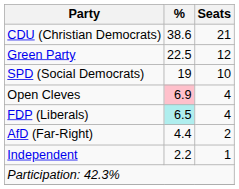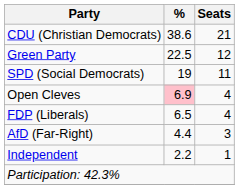 <table class="wikitable mw-datatable" style="text-align:right">
 <tr>
 <th>Party</th>
 <th>%</th>
 <th>Seats</th>
 </tr>
 <tr>
 <td style="text-align:left"><a href='#'>CDU</a> (Christian Democrats)</td>
 <td>38.6</td>
 <td>21</td>
 </tr>
 <tr>
 <td style="text-align:left"><a href='#'>Green Party</a></td>
 <td>22.5</td>
 <td>12</td>
 </tr>
 <tr>
 <td style="text-align:left"><a href='#'>SPD</a> (Social Democrats)</td>
 <td>19</td>
-<td>10</td>
+<td>11</td>
 </tr>
 <tr>
 <td style="text-align:left">Open Cleves</td>
 <td style="background: pink;">6.9</td>
 <td>4</td>
 </tr>
 <tr>
 <td style="text-align:left"><a href='#'>FDP</a> (Liberals)</td>
-<td style="background: paleturquoise;">6.5</td>
+<td>6.5</td>
 <td>4</td>
 </tr>
 <tr>
 <td style="text-align:left"><a href='#'>AfD</a> (Far-Right)</td>
 <td>4.4</td>
-<td>2</td>
+<td>3</td>
 </tr>
 <tr>
 <td style="text-align:left"><a href='#'>Independent</a></td>
 <td>2.2</td>
 <td>1</td>
 </tr>
 <tr>
 <td style="text-align:left" colspan="3"><em>Participation: 42.3%</em></td>
 </tr>
 <tr>
 </tr>
 </table>
